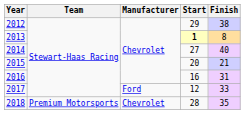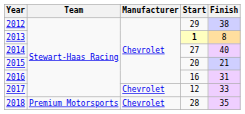 <table class="wikitable" style="font-size: 90%;">
 <tr>
 <th scope="col">Year</th>
 <th scope="col">Team</th>
 <th scope="col">Manufacturer</th>
 <th scope="col">Start</th>
 <th scope="col">Finish</th>
 </tr>
 <tr>
 <td><a href='#'>2012</a></td>
 <td rowspan=6><a href='#'>Stewart-Haas Racing</a></td>
 <td rowspan=5><a href='#'>Chevrolet</a></td>
 <td align=center>29</td>
 <td align=center style="background:#CFCFFF;">38</td>
 </tr>
 <tr>
 <td><a href='#'>2013</a></td>
 <td align=center style="background:#FFFFBF;"><strong>1</strong></td>
 <td align=center style="background:#FFDF9F;">8</td>
 </tr>
 <tr>
 <td><a href='#'>2014</a></td>
 <td align=center>27</td>
 <td align=center style="background:#EFCFFF;">40</td>
 </tr>
 <tr>
 <td><a href='#'>2015</a></td>
 <td align=center>20</td>
 <td align=center style="background:#CFCFFF;">21</td>
 </tr>
 <tr>
 <td><a href='#'>2016</a></td>
 <td align=center>16</td>
 <td align=center style="background:#EFCFFF;">31</td>
 </tr>
 <tr>
 <td><a href='#'>2017</a></td>
-<td><a href='#'>Ford</a></td>
+<td><a href='#'>Chevrolet</a></td>
 <td align=center>12</td>
 <td align=center style="background:#EFCFFF;">33</td>
 </tr>
 <tr>
 <td><a href='#'>2018</a></td>
 <td nowrap><a href='#'>Premium Motorsports</a></td>
 <td><a href='#'>Chevrolet</a></td>
 <td align=center>28</td>
 <td align=center style="background:#EFCFFF;">35</td>
 </tr>
 </table>
